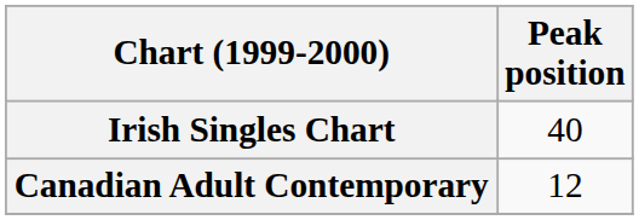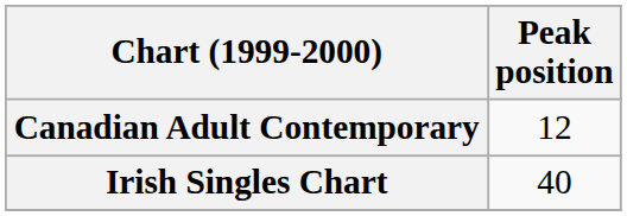 <table class="wikitable sortable plainrowheaders">
 <tr>
 <th scope="col">Chart (1999-2000)</th>
 <th scope="col">Peak<br>position</th>
 </tr>
 <tr>
+<th scope="row">Canadian Adult Contemporary</th>
+<td style="text-align:center;">12</td>
+</tr>
+<tr>
 <th scope="row">Irish Singles Chart</th>
 <td style="text-align:center;">40</td>
 </tr>
 <tr>
-<th scope="row">Canadian Adult Contemporary</th>
-<td style="text-align:center;">12</td>
-</tr>
-<tr>
 </tr>
 </table>
